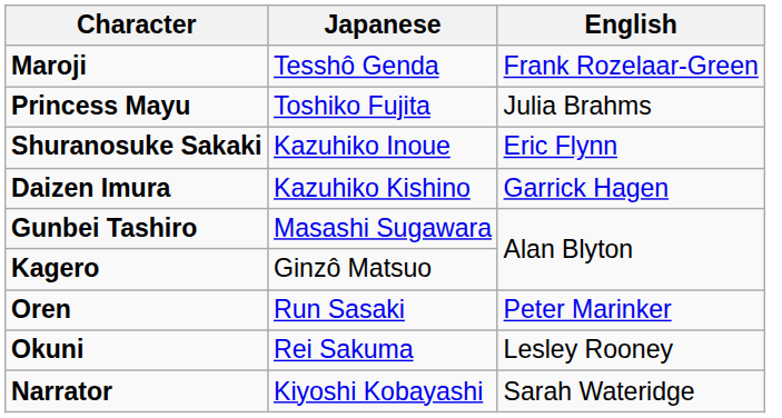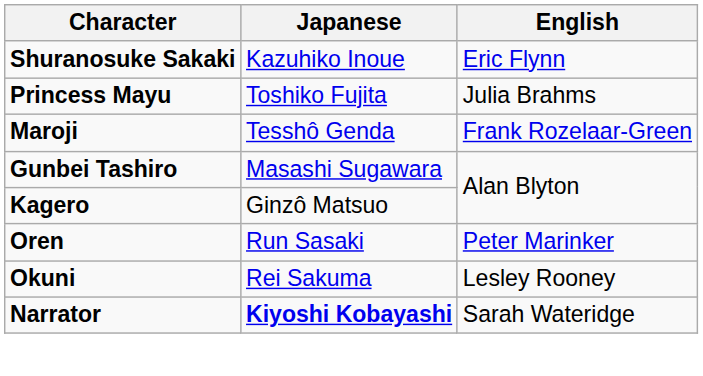 <table class="wikitable">
 <tr>
 <th>Character</th>
 <th>Japanese</th>
 <th>English<br></th>
 </tr>
 <tr>
-<td><strong>Maroji</strong></td>
-<td><a href='#'>Tesshô Genda</a></td>
-<td><a href='#'>Frank Rozelaar-Green</a></td>
+<td><strong>Shuranosuke Sakaki</strong></td>
+<td><a href='#'>Kazuhiko Inoue</a></td>
+<td><a href='#'>Eric Flynn</a></td>
 </tr>
 <tr>
 <td><strong>Princess Mayu</strong></td>
 <td><a href='#'>Toshiko Fujita</a></td>
 <td>Julia Brahms</td>
 </tr>
 <tr>
-<td><strong>Shuranosuke Sakaki</strong></td>
-<td><a href='#'>Kazuhiko Inoue</a></td>
-<td><a href='#'>Eric Flynn</a></td>
-</tr>
-<tr>
-<td><strong>Daizen Imura</strong></td>
-<td><a href='#'>Kazuhiko Kishino</a></td>
-<td><a href='#'>Garrick Hagen</a></td>
+<td><strong>Maroji</strong></td>
+<td><a href='#'>Tesshô Genda</a></td>
+<td><a href='#'>Frank Rozelaar-Green</a></td>
 </tr>
 <tr>
 <td><strong>Gunbei Tashiro</strong></td>
 <td><a href='#'>Masashi Sugawara</a></td>
 <td rowspan="2">Alan Blyton</td>
 </tr>
 <tr>
 <td><strong>Kagero</strong></td>
 <td>Ginzô Matsuo</td>
 </tr>
 <tr>
 <td><strong>Oren</strong></td>
 <td><a href='#'>Run Sasaki</a></td>
 <td><a href='#'>Peter Marinker</a></td>
 </tr>
 <tr>
 <td><strong>Okuni</strong></td>
 <td><a href='#'>Rei Sakuma</a></td>
 <td>Lesley Rooney</td>
 </tr>
 <tr>
 <td><strong>Narrator</strong></td>
-<td><a href='#'>Kiyoshi Kobayashi</a></td>
+<td><strong><a href='#'>Kiyoshi Kobayashi</a></strong></td>
 <td>Sarah Wateridge</td>
 </tr>
 </table>
